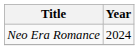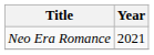 <table class="wikitable">
 <tr>
 <th>Title</th>
 <th>Year</th>
 </tr>
 <tr>
 <td><em>Neo Era Romance</em></td>
-<td>2024</td>
+<td>2021</td>
 </tr>
 <tr>
 </tr>
 </table>
